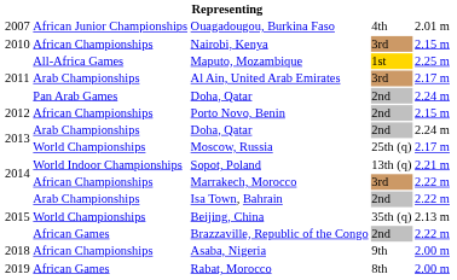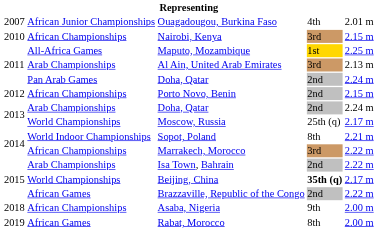 <table>
 <tr>
 <th colspan="5">Representing </th>
 </tr>
 <tr>
 <td>2007</td>
 <td><a href='#'>African Junior Championships</a></td>
 <td><a href='#'>Ouagadougou, Burkina Faso</a></td>
 <td>4th</td>
 <td>2.01 m</td>
 </tr>
 <tr>
 <td>2010</td>
 <td><a href='#'>African Championships</a></td>
 <td><a href='#'>Nairobi, Kenya</a></td>
 <td bgcolor=cc9966>3rd</td>
 <td><a href='#'>2.15 m</a></td>
 </tr>
 <tr>
 <td rowspan=3>2011</td>
 <td><a href='#'>All-Africa Games</a></td>
 <td><a href='#'>Maputo, Mozambique</a></td>
 <td bgcolor=gold>1st</td>
 <td><a href='#'>2.25 m</a></td>
 </tr>
 <tr>
 <td><a href='#'>Arab Championships</a></td>
 <td><a href='#'>Al Ain, United Arab Emirates</a></td>
 <td bgcolor=cc9966>3rd</td>
-<td><a href='#'>2.17 m</a></td>
+<td>2.13 m</td>
 </tr>
 <tr>
 <td><a href='#'>Pan Arab Games</a></td>
 <td><a href='#'>Doha, Qatar</a></td>
 <td bgcolor=silver>2nd</td>
 <td><a href='#'>2.24 m</a></td>
 </tr>
 <tr>
 <td>2012</td>
 <td><a href='#'>African Championships</a></td>
 <td><a href='#'>Porto Novo, Benin</a></td>
 <td bgcolor=silver>2nd</td>
 <td><a href='#'>2.15 m</a></td>
 </tr>
 <tr>
 <td rowspan=2>2013</td>
 <td><a href='#'>Arab Championships</a></td>
 <td><a href='#'>Doha, Qatar</a></td>
 <td bgcolor=silver>2nd</td>
 <td>2.24 m</td>
 </tr>
 <tr>
 <td><a href='#'>World Championships</a></td>
 <td><a href='#'>Moscow, Russia</a></td>
 <td>25th (q)</td>
 <td><a href='#'>2.17 m</a></td>
 </tr>
 <tr>
 <td rowspan=2>2014</td>
 <td><a href='#'>World Indoor Championships</a></td>
 <td><a href='#'>Sopot, Poland</a></td>
-<td>13th (q)</td>
+<td>8th</td>
 <td><a href='#'>2.21 m</a></td>
 </tr>
 <tr>
 <td><a href='#'>African Championships</a></td>
 <td><a href='#'>Marrakech, Morocco</a></td>
 <td bgcolor=cc9966>3rd</td>
 <td><a href='#'>2.22 m</a></td>
 </tr>
 <tr>
 <td rowspan=3>2015</td>
 <td><a href='#'>Arab Championships</a></td>
 <td><a href='#'>Isa Town</a>, <a href='#'>Bahrain</a></td>
 <td bgcolor=silver>2nd</td>
 <td><a href='#'>2.22 m</a></td>
 </tr>
 <tr>
 <td><a href='#'>World Championships</a></td>
 <td><a href='#'>Beijing, China</a></td>
-<td>35th (q)</td>
-<td>2.13 m</td>
+<td><strong>35th (q)</strong></td>
+<td><a href='#'>2.17 m</a></td>
 </tr>
 <tr>
 <td><a href='#'>African Games</a></td>
 <td><a href='#'>Brazzaville, Republic of the Congo</a></td>
 <td bgcolor=silver>2nd</td>
 <td><a href='#'>2.22 m</a></td>
 </tr>
 <tr>
 <td>2018</td>
 <td><a href='#'>African Championships</a></td>
 <td><a href='#'>Asaba, Nigeria</a></td>
 <td>9th</td>
 <td><a href='#'>2.00 m</a></td>
 </tr>
 <tr>
 <td>2019</td>
 <td><a href='#'>African Games</a></td>
 <td><a href='#'>Rabat, Morocco</a></td>
 <td>8th</td>
 <td><a href='#'>2.00 m</a></td>
 </tr>
 </table>
